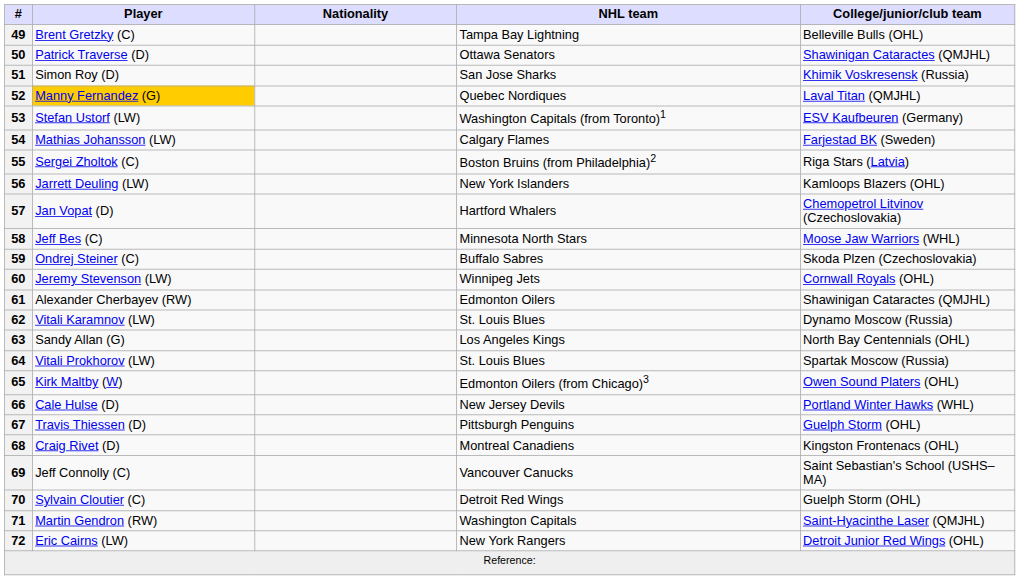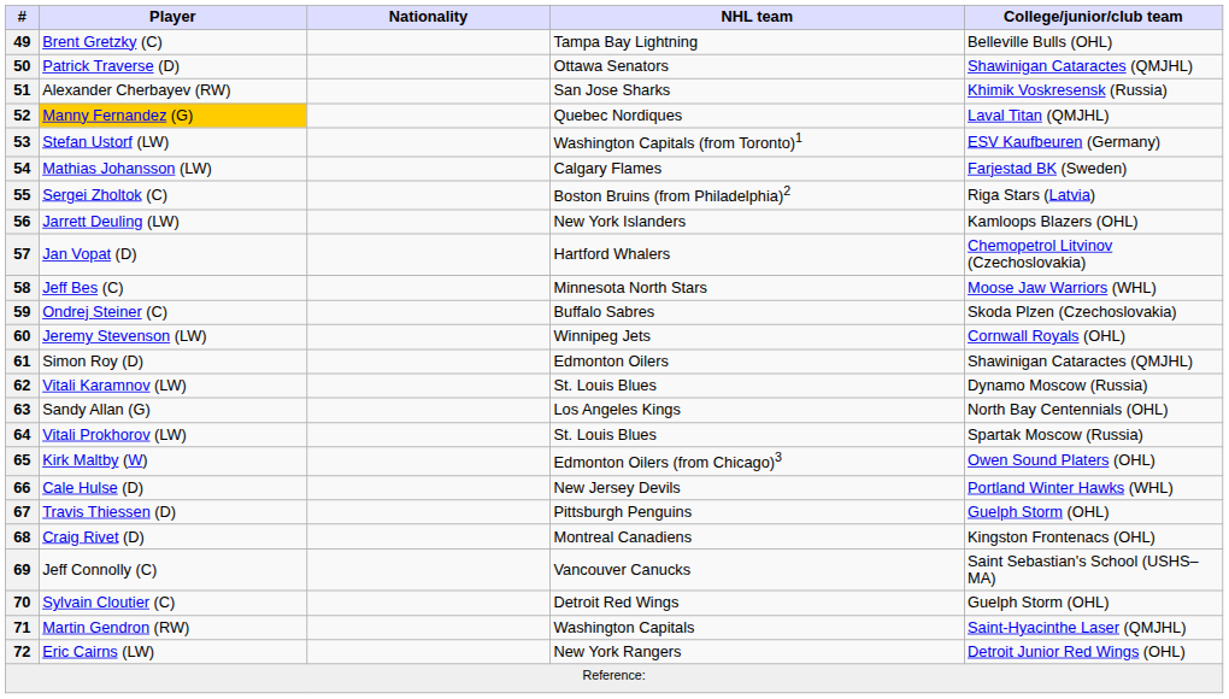 <table class="wikitable" style="width: 100%">
 <tr>
 <th style="background:#ddf; width:2.75%;">#</th>
 <th style="background:#ddf; width:22.0%;">Player</th>
 <th style="background:#ddf; width:20.0%;">Nationality</th>
 <th style="background:#ddf; width:34.0%;">NHL team</th>
 <th style="background:#ddf; width:100.0%;">College/junior/club team</th>
 </tr>
 <tr>
 <th>49</th>
 <td><a href='#'>Brent Gretzky</a> (C)</td>
 <td></td>
 <td>Tampa Bay Lightning</td>
 <td>Belleville Bulls (OHL)</td>
 </tr>
 <tr>
 <th>50</th>
 <td><a href='#'>Patrick Traverse</a> (D)</td>
 <td></td>
 <td>Ottawa Senators</td>
 <td><a href='#'>Shawinigan Cataractes</a> (QMJHL)</td>
 </tr>
 <tr>
 <th>51</th>
-<td>Simon Roy (D)</td>
+<td>Alexander Cherbayev (RW)</td>
 <td></td>
 <td>San Jose Sharks</td>
 <td><a href='#'>Khimik Voskresensk</a> (Russia)</td>
 </tr>
 <tr>
 <th>52</th>
 <td bgcolor="#FFCC00"><a href='#'>Manny Fernandez</a> (G)</td>
 <td></td>
 <td>Quebec Nordiques</td>
 <td><a href='#'>Laval Titan</a> (QMJHL)</td>
 </tr>
 <tr>
 <th>53</th>
 <td><a href='#'>Stefan Ustorf</a> (LW)</td>
 <td></td>
 <td>Washington Capitals (from Toronto)<sup>1</sup></td>
 <td><a href='#'>ESV Kaufbeuren</a> (Germany)</td>
 </tr>
 <tr>
 <th>54</th>
 <td><a href='#'>Mathias Johansson</a> (LW)</td>
 <td></td>
 <td>Calgary Flames</td>
 <td><a href='#'>Farjestad BK</a> (Sweden)</td>
 </tr>
 <tr>
 <th>55</th>
 <td><a href='#'>Sergei Zholtok</a> (C)</td>
 <td></td>
 <td>Boston Bruins (from Philadelphia)<sup>2</sup></td>
 <td>Riga Stars (<a href='#'>Latvia</a>)</td>
 </tr>
 <tr>
 <th>56</th>
 <td><a href='#'>Jarrett Deuling</a> (LW)</td>
 <td></td>
 <td>New York Islanders</td>
 <td>Kamloops Blazers (OHL)</td>
 </tr>
 <tr>
 <th>57</th>
 <td><a href='#'>Jan Vopat</a> (D)</td>
 <td></td>
 <td>Hartford Whalers</td>
 <td><a href='#'>Chemopetrol Litvinov</a> (Czechoslovakia)</td>
 </tr>
 <tr>
 <th>58</th>
 <td><a href='#'>Jeff Bes</a> (C)</td>
 <td></td>
 <td>Minnesota North Stars</td>
 <td><a href='#'>Moose Jaw Warriors</a> (WHL)</td>
 </tr>
 <tr>
 <th>59</th>
 <td><a href='#'>Ondrej Steiner</a> (C)</td>
 <td></td>
 <td>Buffalo Sabres</td>
 <td>Skoda Plzen (Czechoslovakia)</td>
 </tr>
 <tr>
 <th>60</th>
 <td><a href='#'>Jeremy Stevenson</a> (LW)</td>
 <td></td>
 <td>Winnipeg Jets</td>
 <td><a href='#'>Cornwall Royals</a> (OHL)</td>
 </tr>
 <tr>
 <th>61</th>
-<td>Alexander Cherbayev (RW)</td>
+<td>Simon Roy (D)</td>
 <td></td>
 <td>Edmonton Oilers</td>
 <td>Shawinigan Cataractes (QMJHL)</td>
 </tr>
 <tr>
 <th>62</th>
 <td><a href='#'>Vitali Karamnov</a> (LW)</td>
 <td></td>
 <td>St. Louis Blues</td>
 <td>Dynamo Moscow (Russia)</td>
 </tr>
 <tr>
 <th>63</th>
 <td>Sandy Allan (G)</td>
 <td></td>
 <td>Los Angeles Kings</td>
 <td>North Bay Centennials (OHL)</td>
 </tr>
 <tr>
 <th>64</th>
 <td><a href='#'>Vitali Prokhorov</a> (LW)</td>
 <td></td>
 <td>St. Louis Blues</td>
 <td>Spartak Moscow (Russia)</td>
 </tr>
 <tr>
 <th>65</th>
 <td><a href='#'>Kirk Maltby</a> (<a href='#'>W</a>)</td>
 <td></td>
 <td>Edmonton Oilers (from Chicago)<sup>3</sup></td>
 <td><a href='#'>Owen Sound Platers</a> (OHL)</td>
 </tr>
 <tr>
 <th>66</th>
 <td><a href='#'>Cale Hulse</a> (D)</td>
 <td></td>
 <td>New Jersey Devils</td>
 <td><a href='#'>Portland Winter Hawks</a> (WHL)</td>
 </tr>
 <tr>
 <th>67</th>
 <td><a href='#'>Travis Thiessen</a> (D)</td>
 <td></td>
 <td>Pittsburgh Penguins</td>
 <td><a href='#'>Guelph Storm</a> (OHL)</td>
 </tr>
 <tr>
 <th>68</th>
 <td><a href='#'>Craig Rivet</a> (D)</td>
 <td></td>
 <td>Montreal Canadiens</td>
 <td>Kingston Frontenacs (OHL)</td>
 </tr>
 <tr>
 <th>69</th>
 <td>Jeff Connolly (C)</td>
 <td></td>
 <td>Vancouver Canucks</td>
 <td>Saint Sebastian's School (USHS–MA)</td>
 </tr>
 <tr>
 <th>70</th>
 <td><a href='#'>Sylvain Cloutier</a> (C)</td>
 <td></td>
 <td>Detroit Red Wings</td>
 <td>Guelph Storm (OHL)</td>
 </tr>
 <tr>
 <th>71</th>
 <td><a href='#'>Martin Gendron</a> (RW)</td>
 <td></td>
 <td>Washington Capitals</td>
 <td><a href='#'>Saint-Hyacinthe Laser</a> (QMJHL)</td>
 </tr>
 <tr>
 <th>72</th>
 <td><a href='#'>Eric Cairns</a> (LW)</td>
 <td></td>
 <td>New York Rangers</td>
 <td><a href='#'>Detroit Junior Red Wings</a> (OHL)</td>
 </tr>
 <tr>
 <td align=center colspan="6" bgcolor="#efefef"><sup>Reference:  </sup></td>
 </tr>
 </table>
